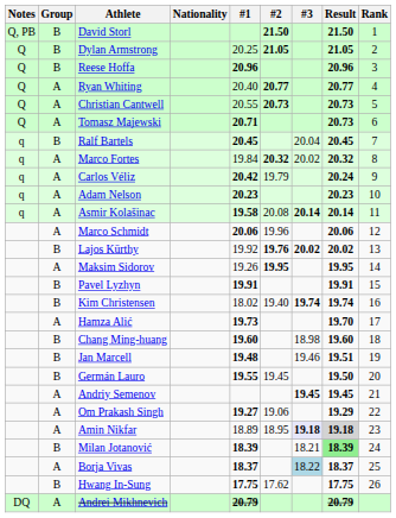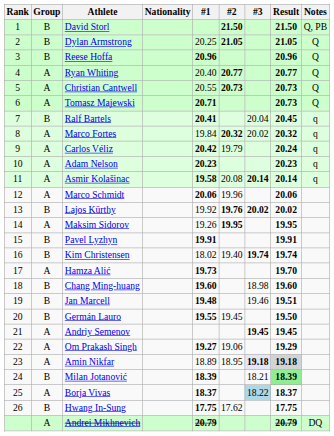 <table class="wikitable sortable" style="text-align:center">
 <tr>
-<th>Notes</th>
+<th>Rank</th>
 <th>Group</th>
 <th>Athlete</th>
 <th>Nationality</th>
 <th>#1</th>
 <th>#2</th>
 <th>#3</th>
 <th>Result</th>
-<th>Rank</th>
+<th>Notes</th>
 </tr>
 <tr bgcolor=ccffcc>
-<td>Q, PB</td>
+<td>1</td>
 <td>B</td>
 <td align=left><a href='#'>David Storl</a></td>
 <td align=left></td>
 <td></td>
 <td><strong>21.50</strong></td>
 <td></td>
 <td><strong>21.50</strong></td>
-<td>1</td>
+<td>Q, PB</td>
 </tr>
 <tr bgcolor=ccffcc>
-<td>Q</td>
+<td>2</td>
 <td>B</td>
 <td align=left><a href='#'>Dylan Armstrong</a></td>
 <td align=left></td>
 <td>20.25</td>
 <td><strong>21.05</strong></td>
 <td></td>
 <td><strong>21.05</strong></td>
-<td>2</td>
+<td>Q</td>
 </tr>
 <tr bgcolor=ccffcc>
-<td>Q</td>
+<td>3</td>
 <td>B</td>
 <td align=left><a href='#'>Reese Hoffa</a></td>
 <td align=left></td>
 <td><strong>20.96</strong></td>
 <td></td>
 <td></td>
 <td><strong>20.96</strong></td>
-<td>3</td>
+<td>Q</td>
 </tr>
 <tr bgcolor=ccffcc>
-<td>Q</td>
+<td>4</td>
 <td>A</td>
 <td align=left><a href='#'>Ryan Whiting</a></td>
 <td align=left></td>
 <td>20.40</td>
 <td><strong>20.77</strong></td>
 <td></td>
 <td><strong>20.77</strong></td>
-<td>4</td>
+<td>Q</td>
 </tr>
 <tr bgcolor=ccffcc>
-<td>Q</td>
+<td>5</td>
 <td>A</td>
 <td align=left><a href='#'>Christian Cantwell</a></td>
 <td align=left></td>
 <td>20.55</td>
 <td><strong>20.73</strong></td>
 <td></td>
 <td><strong>20.73</strong></td>
-<td>5</td>
+<td>Q</td>
 </tr>
 <tr bgcolor=ccffcc>
-<td>Q</td>
+<td>6</td>
 <td>A</td>
 <td align=left><a href='#'>Tomasz Majewski</a></td>
 <td align=left></td>
 <td><strong>20.71</strong></td>
 <td></td>
 <td></td>
 <td><strong>20.73</strong></td>
-<td>6</td>
+<td>Q</td>
 </tr>
 <tr bgcolor=ddffdd>
-<td>q</td>
+<td>7</td>
 <td>B</td>
 <td align=left><a href='#'>Ralf Bartels</a></td>
 <td align=left></td>
-<td><strong>20.45</strong></td>
+<td><strong>20.41</strong></td>
 <td></td>
 <td>20.04</td>
 <td><strong>20.45</strong></td>
-<td>7</td>
+<td>q</td>
 </tr>
 <tr bgcolor=ddffdd>
-<td>q</td>
+<td>8</td>
 <td>A</td>
 <td align=left><a href='#'>Marco Fortes</a></td>
 <td align=left></td>
 <td>19.84</td>
 <td><strong>20.32</strong></td>
 <td>20.02</td>
 <td><strong>20.32</strong></td>
-<td>8</td>
+<td>q</td>
 </tr>
 <tr bgcolor=ddffdd>
-<td>q</td>
+<td>9</td>
 <td>A</td>
 <td align=left><a href='#'>Carlos Véliz</a></td>
 <td align=left></td>
 <td><strong>20.42</strong></td>
 <td>19.79</td>
 <td></td>
 <td><strong>20.24</strong></td>
-<td>9</td>
+<td>q</td>
 </tr>
 <tr bgcolor=ddffdd>
-<td>q</td>
+<td>10</td>
 <td>A</td>
 <td align=left><a href='#'>Adam Nelson</a></td>
 <td align=left></td>
 <td><strong>20.23</strong></td>
 <td></td>
 <td></td>
 <td><strong>20.23</strong></td>
-<td>10</td>
+<td>q</td>
 </tr>
 <tr bgcolor=ddffdd>
-<td>q</td>
+<td>11</td>
 <td>A</td>
 <td align=left><a href='#'>Asmir Kolašinac</a></td>
 <td align=left></td>
 <td><strong>19.58</strong></td>
 <td>20.08</td>
 <td><strong>20.14</strong></td>
 <td><strong>20.14</strong></td>
-<td>11</td>
+<td>q</td>
 </tr>
 <tr>
-<td></td>
+<td>12</td>
 <td>A</td>
 <td align=left><a href='#'>Marco Schmidt</a></td>
 <td align=left></td>
 <td><strong>20.06</strong></td>
 <td>19.96</td>
 <td></td>
 <td><strong>20.06</strong></td>
-<td>12</td>
+<td></td>
 </tr>
 <tr>
-<td></td>
+<td>13</td>
 <td>B</td>
 <td align=left><a href='#'>Lajos Kürthy</a></td>
 <td align=left></td>
 <td>19.92</td>
 <td><strong>19.76</strong></td>
 <td><strong>20.02</strong></td>
 <td><strong>20.02</strong></td>
-<td>13</td>
+<td></td>
 </tr>
 <tr>
-<td></td>
+<td>14</td>
 <td>A</td>
 <td align=left><a href='#'>Maksim Sidorov</a></td>
 <td align=left></td>
 <td>19.26</td>
 <td><strong>19.95</strong></td>
 <td></td>
 <td><strong>19.95</strong></td>
-<td>14</td>
+<td></td>
 </tr>
 <tr>
-<td></td>
+<td>15</td>
 <td>B</td>
 <td align=left><a href='#'>Pavel Lyzhyn</a></td>
 <td align=left></td>
 <td><strong>19.91</strong></td>
 <td></td>
 <td></td>
 <td><strong>19.91</strong></td>
-<td>15</td>
+<td></td>
 </tr>
 <tr>
-<td></td>
+<td>16</td>
 <td>B</td>
 <td align=left><a href='#'>Kim Christensen</a></td>
 <td align=left></td>
 <td>18.02</td>
 <td>19.40</td>
 <td><strong>19.74</strong></td>
 <td><strong>19.74</strong></td>
-<td>16</td>
+<td></td>
 </tr>
 <tr>
-<td></td>
+<td>17</td>
 <td>A</td>
 <td align=left><a href='#'>Hamza Alić</a></td>
 <td align=left></td>
 <td><strong>19.73</strong></td>
 <td></td>
 <td></td>
 <td><strong>19.70</strong></td>
-<td>17</td>
+<td></td>
 </tr>
 <tr>
-<td></td>
+<td>18</td>
 <td>B</td>
 <td align=left><a href='#'>Chang Ming-huang</a></td>
 <td align=left></td>
 <td><strong>19.60</strong></td>
 <td></td>
 <td>18.98</td>
 <td><strong>19.60</strong></td>
-<td>18</td>
+<td></td>
 </tr>
 <tr>
-<td></td>
+<td>19</td>
 <td>B</td>
 <td align=left><a href='#'>Jan Marcell</a></td>
 <td align=left></td>
 <td><strong>19.48</strong></td>
 <td></td>
 <td>19.46</td>
 <td><strong>19.51</strong></td>
-<td>19</td>
+<td></td>
 </tr>
 <tr>
-<td></td>
+<td>20</td>
 <td>B</td>
 <td align=left><a href='#'>Germán Lauro</a></td>
 <td align=left></td>
 <td><strong>19.55</strong></td>
 <td>19.45</td>
 <td></td>
 <td><strong>19.50</strong></td>
-<td>20</td>
+<td></td>
 </tr>
 <tr>
-<td></td>
+<td>21</td>
 <td>A</td>
 <td align=left><a href='#'>Andriy Semenov</a></td>
 <td align=left></td>
 <td></td>
 <td></td>
 <td><strong>19.45</strong></td>
 <td><strong>19.45</strong></td>
-<td>21</td>
+<td></td>
 </tr>
 <tr>
-<td></td>
+<td>22</td>
 <td>A</td>
 <td align=left><a href='#'>Om Prakash Singh</a></td>
 <td align=left></td>
 <td><strong>19.27</strong></td>
 <td>19.06</td>
 <td></td>
 <td><strong>19.29</strong></td>
-<td>22</td>
+<td></td>
 </tr>
 <tr>
-<td></td>
+<td>23</td>
 <td>A</td>
 <td align=left><a href='#'>Amin Nikfar</a></td>
 <td align=left></td>
 <td>18.89</td>
 <td>18.95</td>
 <td style="background: lavender;"><strong>19.18</strong></td>
 <td style="background: lightgrey;"><strong>19.18</strong></td>
-<td>23</td>
+<td></td>
 </tr>
 <tr>
-<td></td>
+<td>24</td>
 <td>B</td>
 <td align=left><a href='#'>Milan Jotanović</a></td>
 <td align=left></td>
 <td><strong>18.39</strong></td>
 <td></td>
 <td>18.21</td>
 <td style="background: lightgreen;"><strong>18.39</strong></td>
-<td>24</td>
+<td></td>
 </tr>
 <tr>
-<td></td>
+<td>25</td>
 <td>A</td>
 <td align=left><a href='#'>Borja Vivas</a></td>
 <td align=left></td>
 <td><strong>18.37</strong></td>
 <td></td>
 <td style="background: lightblue;">18.22</td>
 <td><strong>18.37</strong></td>
-<td>25</td>
+<td></td>
 </tr>
 <tr>
-<td></td>
+<td>26</td>
 <td>B</td>
 <td align=left><a href='#'>Hwang In-Sung</a></td>
 <td align=left></td>
 <td><strong>17.75</strong></td>
 <td>17.62</td>
 <td></td>
 <td><strong>17.75</strong></td>
-<td>26</td>
+<td></td>
 </tr>
 <tr bgcolor=ccffcc>
-<td>DQ</td>
+<td></td>
 <td>A</td>
 <td align=left><s><a href='#'>Andrei Mikhnevich</a> </s></td>
 <td align=left><s>  </s></td>
 <td><s><strong>20.79</strong> </s></td>
 <td></td>
 <td></td>
 <td><s><strong>20.79</strong> </s></td>
-<td></td>
+<td>DQ</td>
 </tr>
 </table>
